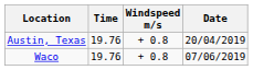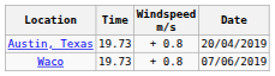 <table class="wikitable" style= "text-align: center">
 <tr>
 <th>Location</th>
 <th>Time</th>
 <th>Windspeed<br>m/s</th>
 <th>Date</th>
 </tr>
 <tr>
 <td><a href='#'>Austin, Texas</a></td>
-<td>19.76<br></td>
+<td>19.73<br></td>
 <td>+ 0.8</td>
 <td>20/04/2019</td>
 </tr>
 <tr>
 <td><a href='#'>Waco</a></td>
-<td>19.76</td>
+<td>19.73</td>
 <td>+ 0.8</td>
 <td>07/06/2019</td>
 </tr>
 </table>
